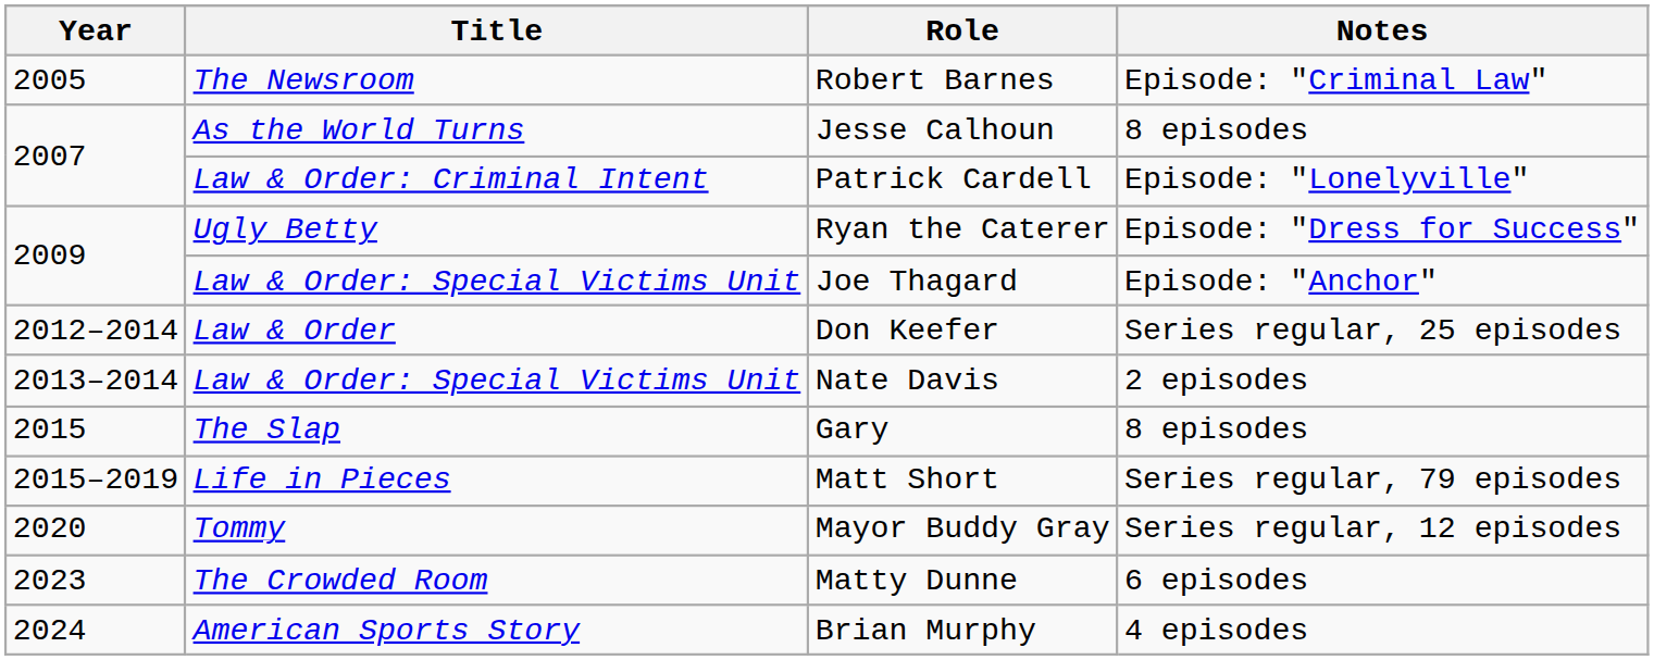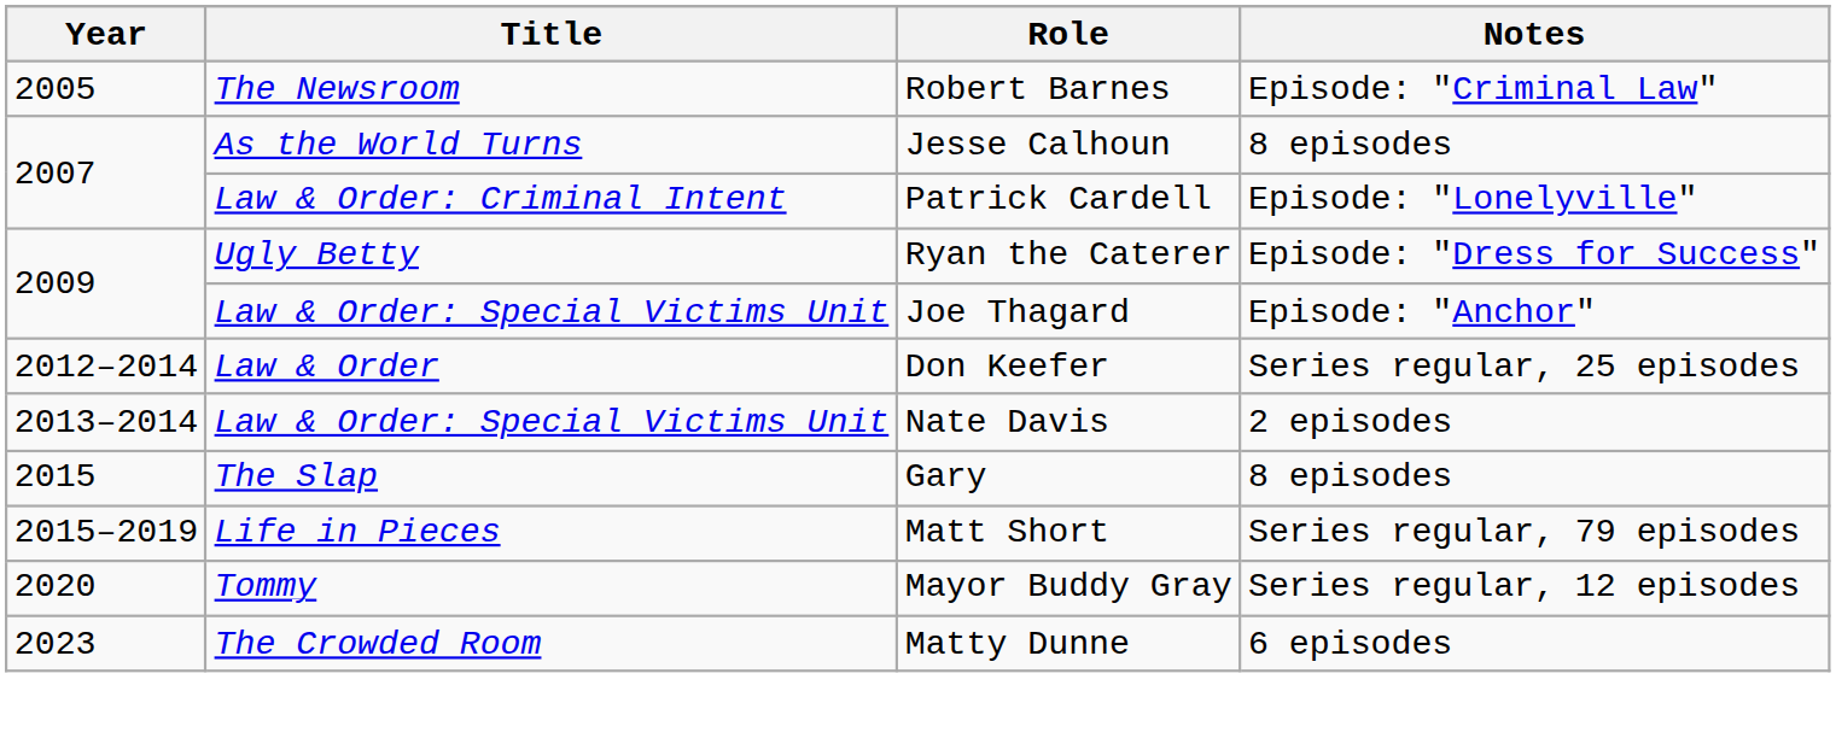 <table class="wikitable" style="font-size:100%;">
 <tr style="background:#ccc; text-align:center;">
 </tr>
 <tr style="background:#ccc; text-align:center;">
 <th>Year</th>
 <th>Title</th>
 <th>Role</th>
 <th>Notes</th>
 </tr>
 <tr>
 <td>2005</td>
 <td><em><a href='#'>The Newsroom</a></em></td>
 <td>Robert Barnes</td>
 <td>Episode: "<a href='#'>Criminal Law</a>"</td>
 </tr>
 <tr>
 <td rowspan="2">2007</td>
 <td><em><a href='#'>As the World Turns</a></em></td>
 <td>Jesse Calhoun</td>
 <td>8 episodes</td>
 </tr>
 <tr>
 <td><em><a href='#'>Law & Order: Criminal Intent</a></em></td>
 <td>Patrick Cardell</td>
 <td>Episode: "<a href='#'>Lonelyville</a>"</td>
 </tr>
 <tr>
 <td rowspan="2">2009</td>
 <td><em><a href='#'>Ugly Betty</a></em></td>
 <td>Ryan the Caterer</td>
 <td>Episode: "<a href='#'>Dress for Success</a>"</td>
 </tr>
 <tr>
 <td><em><a href='#'>Law & Order: Special Victims Unit</a></em></td>
 <td>Joe Thagard</td>
 <td>Episode: "<a href='#'>Anchor</a>"</td>
 </tr>
 <tr>
 <td>2012–2014</td>
 <td><em><a href='#'>Law & Order</a></em></td>
 <td>Don Keefer</td>
 <td>Series regular, 25 episodes</td>
 </tr>
 <tr>
 <td>2013–2014</td>
 <td><em><a href='#'>Law & Order: Special Victims Unit</a></em></td>
 <td>Nate Davis</td>
 <td>2 episodes</td>
 </tr>
 <tr>
 <td>2015</td>
 <td><em><a href='#'>The Slap</a></em></td>
 <td>Gary</td>
 <td>8 episodes</td>
 </tr>
 <tr>
 <td>2015–2019</td>
 <td><em><a href='#'>Life in Pieces</a></em></td>
 <td>Matt Short</td>
 <td>Series regular, 79 episodes</td>
 </tr>
 <tr>
 <td>2020</td>
 <td><em><a href='#'>Tommy</a></em></td>
 <td>Mayor Buddy Gray</td>
 <td>Series regular, 12 episodes</td>
 </tr>
 <tr>
 <td>2023</td>
 <td><em><a href='#'>The Crowded Room</a></em></td>
 <td>Matty Dunne</td>
 <td>6 episodes</td>
 </tr>
-<tr>
-<td>2024</td>
-<td><em><a href='#'>American Sports Story</a></em></td>
-<td>Brian Murphy</td>
-<td>4 episodes</td>
-</tr>
 </table>
